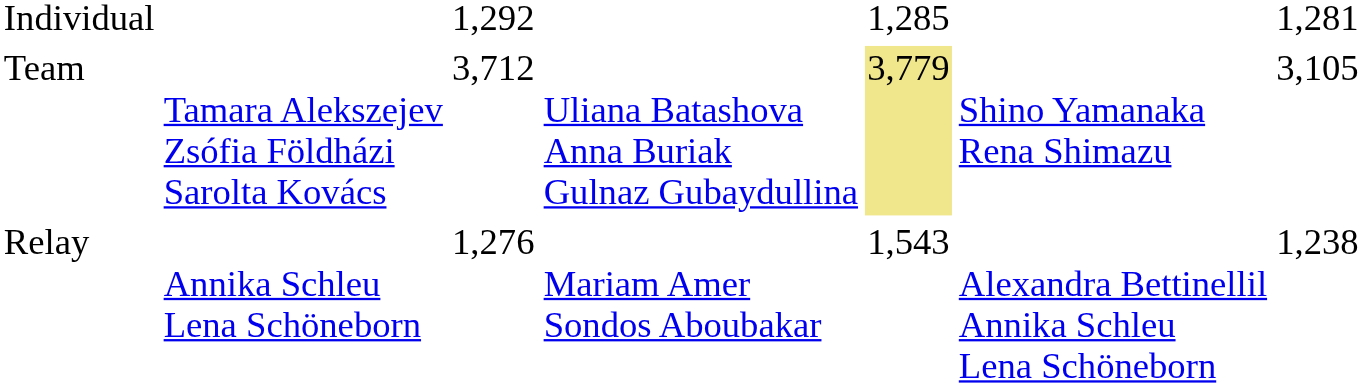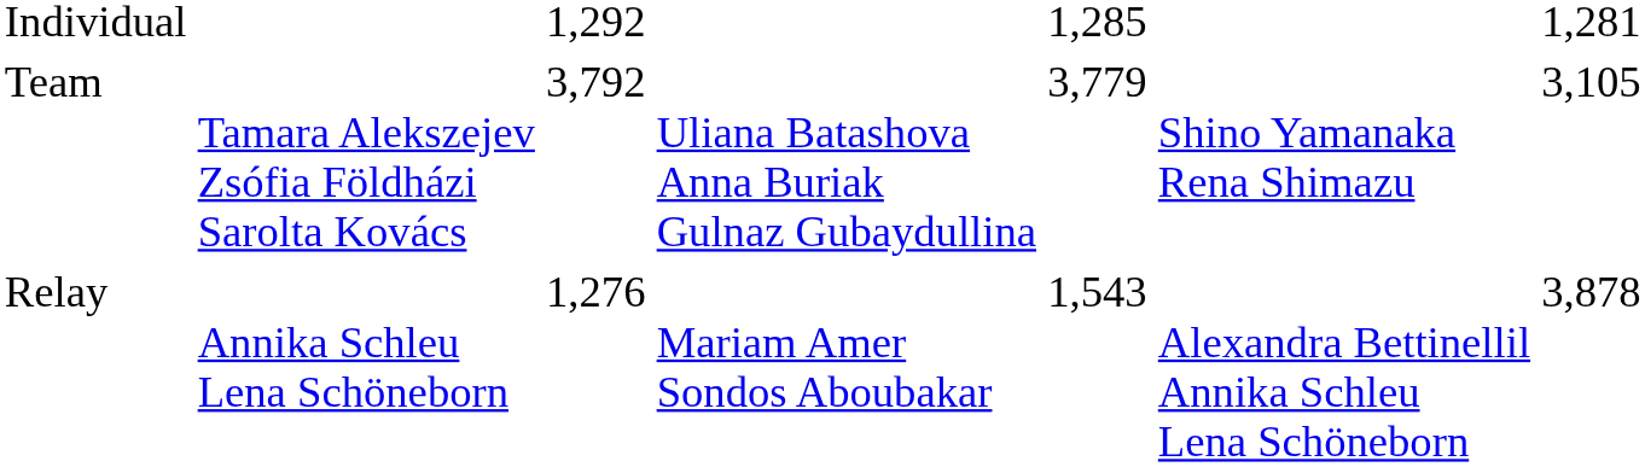 <table>
 <tr style="vertical-align:top;">
 <td>Individual</td>
 <td></td>
 <td>1,292</td>
 <td></td>
 <td>1,285</td>
 <td></td>
 <td>1,281</td>
 </tr>
 <tr style="vertical-align:top;">
 <td>Team</td>
 <td><br><a href='#'>Tamara Alekszejev</a><br><a href='#'>Zsófia Földházi</a><br><a href='#'>Sarolta Kovács</a></td>
-<td>3,712</td>
+<td>3,792</td>
 <td><br><a href='#'>Uliana Batashova</a><br><a href='#'>Anna Buriak</a><br><a href='#'>Gulnaz Gubaydullina</a></td>
-<td style="background: khaki;">3,779</td>
+<td>3,779</td>
 <td><br><a href='#'>Shino Yamanaka</a><br><a href='#'>Rena Shimazu</a></td>
 <td>3,105</td>
 </tr>
 <tr style="vertical-align:top;">
 <td>Relay</td>
 <td><br><a href='#'>Annika Schleu</a><br><a href='#'>Lena Schöneborn</a></td>
 <td>1,276</td>
 <td><br><a href='#'>Mariam Amer</a><br><a href='#'>Sondos Aboubakar</a></td>
 <td>1,543</td>
 <td><br><a href='#'>Alexandra Bettinellil</a><br><a href='#'>Annika Schleu</a><br><a href='#'>Lena Schöneborn</a></td>
-<td>1,238</td>
+<td>3,878</td>
 </tr>
 </table>
